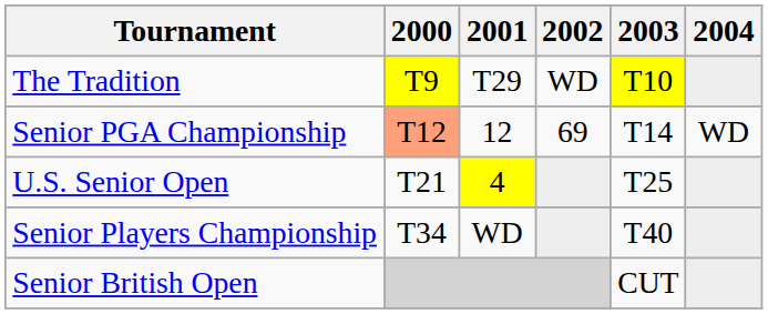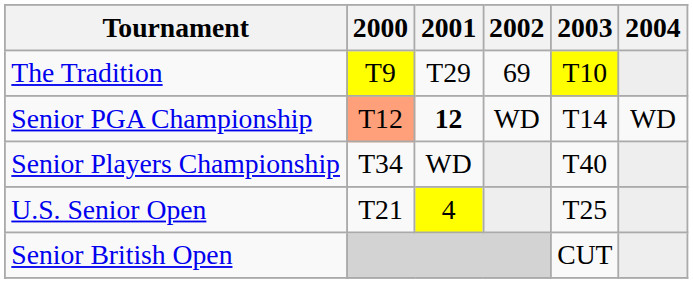 <table class="wikitable" style="font-size:95%;">
 <tr>
 <th>Tournament</th>
 <th>2000</th>
 <th>2001</th>
 <th>2002</th>
 <th>2003</th>
 <th>2004</th>
 </tr>
 <tr>
 <td><a href='#'>The Tradition</a></td>
 <td align="center" style="background:yellow;">T9</td>
 <td align="center">T29</td>
-<td align="center">WD</td>
+<td align="center">69</td>
 <td align="center" style="background:yellow;">T10</td>
 <td style="background:#eeeeee;"></td>
 </tr>
 <tr>
 <td><a href='#'>Senior PGA Championship</a></td>
 <td align="center" style="background: lightsalmon;">T12</td>
-<td align="center">12</td>
-<td align="center">69</td>
+<td align="center"><strong>12</strong></td>
+<td align="center">WD</td>
 <td align="center">T14</td>
 <td align="center">WD</td>
+</tr>
+<tr>
+<td><a href='#'>Senior Players Championship</a></td>
+<td align="center">T34</td>
+<td align="center">WD</td>
+<td style="background:#eeeeee;"></td>
+<td align="center">T40</td>
+<td style="background:#eeeeee;"></td>
 </tr>
 <tr>
 <td><a href='#'>U.S. Senior Open</a></td>
 <td align="center">T21</td>
 <td align="center" style="background:yellow;">4</td>
 <td style="background:#eeeeee;"></td>
 <td align="center">T25</td>
 <td style="background:#eeeeee;"></td>
 </tr>
 <tr>
-<td><a href='#'>Senior Players Championship</a></td>
-<td align="center">T34</td>
-<td align="center">WD</td>
-<td style="background:#eeeeee;"></td>
-<td align="center">T40</td>
-<td style="background:#eeeeee;"></td>
-</tr>
-<tr>
 <td><a href='#'>Senior British Open</a></td>
 <td colspan=3 style="background:#D3D3D3;"></td>
 <td align="center">CUT</td>
 <td style="background:#eeeeee;"></td>
 </tr>
 </table>
